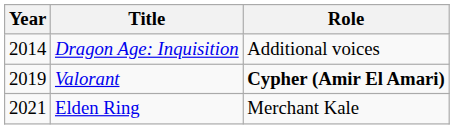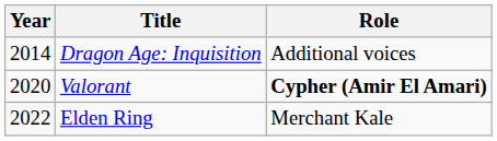 <table class="wikitable sortable">
 <tr>
 <th>Year</th>
 <th>Title</th>
 <th>Role</th>
 </tr>
 <tr>
 <td>2014</td>
 <td><em><a href='#'>Dragon Age: Inquisition</a></em></td>
 <td>Additional voices</td>
 </tr>
 <tr>
-<td>2019</td>
+<td>2020</td>
 <td><em><a href='#'>Valorant</a></em></td>
 <td><strong>Cypher (Amir El Amari)</strong></td>
 </tr>
 <tr>
-<td>2021</td>
+<td>2022</td>
 <td><a href='#'>Elden Ring</a></td>
 <td>Merchant Kale</td>
 </tr>
 </table>
